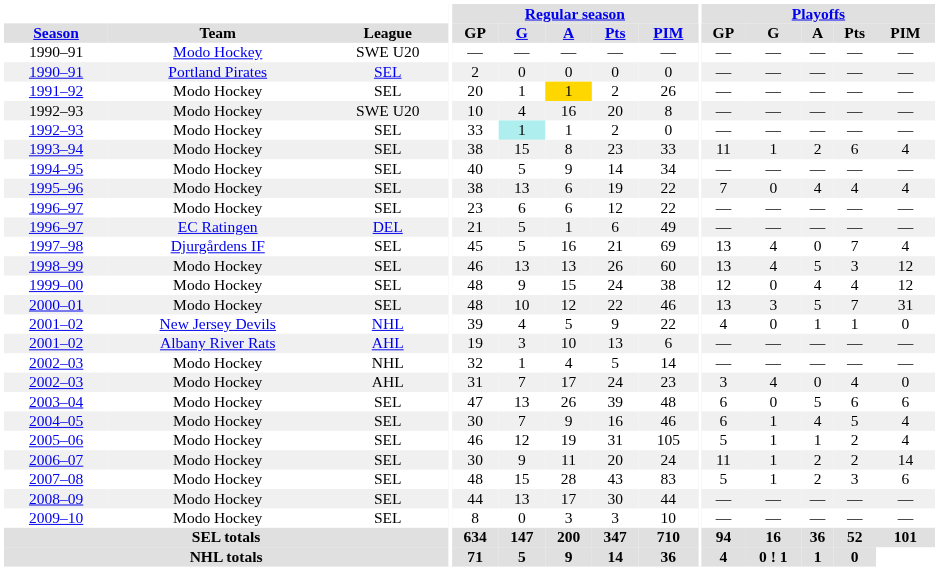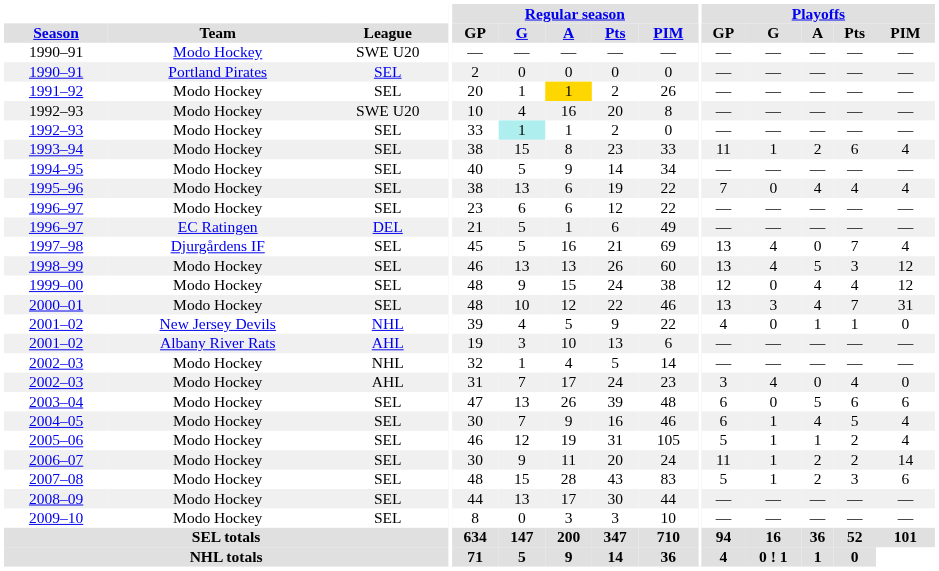 <table border="0" cellpadding="1" cellspacing="0" style="text-align:center; width:60em">
 <tr bgcolor="#e0e0e0">
 <th colspan="3" bgcolor="#ffffff"></th>
 <th rowspan="100" bgcolor="#ffffff"></th>
 <th colspan="5"><a href='#'>Regular season</a></th>
 <th rowspan="100" bgcolor="#ffffff"></th>
 <th colspan="5"><a href='#'>Playoffs</a></th>
 </tr>
 <tr bgcolor="#e0e0e0">
 <th><a href='#'>Season</a></th>
 <th>Team</th>
 <th>League</th>
 <th>GP</th>
 <th><a href='#'>G</a></th>
 <th><a href='#'>A</a></th>
 <th><a href='#'>Pts</a></th>
 <th><a href='#'>PIM</a></th>
 <th>GP</th>
 <th>G</th>
 <th>A</th>
 <th>Pts</th>
 <th>PIM</th>
 </tr>
 <tr>
 <td>1990–91</td>
 <td><a href='#'>Modo Hockey</a></td>
 <td>SWE U20</td>
 <td>—</td>
 <td>—</td>
 <td>—</td>
 <td>—</td>
 <td>—</td>
 <td>—</td>
 <td>—</td>
 <td>—</td>
 <td>—</td>
 <td>—</td>
 </tr>
 <tr bgcolor="#f0f0f0">
 <td><a href='#'>1990–91</a></td>
 <td><a href='#'>Portland Pirates</a></td>
 <td><a href='#'>SEL</a></td>
 <td>2</td>
 <td>0</td>
 <td>0</td>
 <td>0</td>
 <td>0</td>
 <td>—</td>
 <td>—</td>
 <td>—</td>
 <td>—</td>
 <td>—</td>
 </tr>
 <tr>
 <td><a href='#'>1991–92</a></td>
 <td>Modo Hockey</td>
 <td>SEL</td>
 <td>20</td>
 <td>1</td>
 <td style="background: gold;">1</td>
 <td>2</td>
 <td>26</td>
 <td>—</td>
 <td>—</td>
 <td>—</td>
 <td>—</td>
 <td>—</td>
 </tr>
 <tr bgcolor="#f0f0f0">
 <td>1992–93</td>
 <td>Modo Hockey</td>
 <td>SWE U20</td>
 <td>10</td>
 <td>4</td>
 <td>16</td>
 <td>20</td>
 <td>8</td>
 <td>—</td>
 <td>—</td>
 <td>—</td>
 <td>—</td>
 <td>—</td>
 </tr>
 <tr>
 <td><a href='#'>1992–93</a></td>
 <td>Modo Hockey</td>
 <td>SEL</td>
 <td>33</td>
 <td style="background: paleturquoise;">1</td>
 <td>1</td>
 <td>2</td>
 <td>0</td>
 <td>—</td>
 <td>—</td>
 <td>—</td>
 <td>—</td>
 <td>—</td>
 </tr>
 <tr bgcolor="#f0f0f0">
 <td><a href='#'>1993–94</a></td>
 <td>Modo Hockey</td>
 <td>SEL</td>
 <td>38</td>
 <td>15</td>
 <td>8</td>
 <td>23</td>
 <td>33</td>
 <td>11</td>
 <td>1</td>
 <td>2</td>
 <td>6</td>
 <td>4</td>
 </tr>
 <tr>
 <td><a href='#'>1994–95</a></td>
 <td>Modo Hockey</td>
 <td>SEL</td>
 <td>40</td>
 <td>5</td>
 <td>9</td>
 <td>14</td>
 <td>34</td>
 <td>—</td>
 <td>—</td>
 <td>—</td>
 <td>—</td>
 <td>—</td>
 </tr>
 <tr bgcolor="#f0f0f0">
 <td><a href='#'>1995–96</a></td>
 <td>Modo Hockey</td>
 <td>SEL</td>
 <td>38</td>
 <td>13</td>
 <td>6</td>
 <td>19</td>
 <td>22</td>
 <td>7</td>
 <td>0</td>
 <td>4</td>
 <td>4</td>
 <td>4</td>
 </tr>
 <tr>
 <td><a href='#'>1996–97</a></td>
 <td>Modo Hockey</td>
 <td>SEL</td>
 <td>23</td>
 <td>6</td>
 <td>6</td>
 <td>12</td>
 <td>22</td>
 <td>—</td>
 <td>—</td>
 <td>—</td>
 <td>—</td>
 <td>—</td>
 </tr>
 <tr bgcolor="#f0f0f0">
 <td><a href='#'>1996–97</a></td>
 <td><a href='#'>EC Ratingen</a></td>
 <td><a href='#'>DEL</a></td>
 <td>21</td>
 <td>5</td>
 <td>1</td>
 <td>6</td>
 <td>49</td>
 <td>—</td>
 <td>—</td>
 <td>—</td>
 <td>—</td>
 <td>—</td>
 </tr>
 <tr>
 <td><a href='#'>1997–98</a></td>
 <td><a href='#'>Djurgårdens IF</a></td>
 <td>SEL</td>
 <td>45</td>
 <td>5</td>
 <td>16</td>
 <td>21</td>
 <td>69</td>
 <td>13</td>
 <td>4</td>
 <td>0</td>
 <td>7</td>
 <td>4</td>
 </tr>
 <tr bgcolor="#f0f0f0">
 <td><a href='#'>1998–99</a></td>
 <td>Modo Hockey</td>
 <td>SEL</td>
 <td>46</td>
 <td>13</td>
 <td>13</td>
 <td>26</td>
 <td>60</td>
 <td>13</td>
 <td>4</td>
 <td>5</td>
 <td>3</td>
 <td>12</td>
 </tr>
 <tr>
 <td><a href='#'>1999–00</a></td>
 <td>Modo Hockey</td>
 <td>SEL</td>
 <td>48</td>
 <td>9</td>
 <td>15</td>
 <td>24</td>
 <td>38</td>
 <td>12</td>
 <td>0</td>
 <td>4</td>
 <td>4</td>
 <td>12</td>
 </tr>
 <tr bgcolor="#f0f0f0">
 <td><a href='#'>2000–01</a></td>
 <td>Modo Hockey</td>
 <td>SEL</td>
 <td>48</td>
 <td>10</td>
 <td>12</td>
 <td>22</td>
 <td>46</td>
 <td>13</td>
 <td>3</td>
-<td>5</td>
+<td>4</td>
 <td>7</td>
 <td>31</td>
 </tr>
 <tr>
 <td><a href='#'>2001–02</a></td>
 <td><a href='#'>New Jersey Devils</a></td>
 <td><a href='#'>NHL</a></td>
 <td>39</td>
 <td>4</td>
 <td>5</td>
 <td>9</td>
 <td>22</td>
 <td>4</td>
 <td>0</td>
 <td>1</td>
 <td>1</td>
 <td>0</td>
 </tr>
 <tr bgcolor="#f0f0f0">
 <td><a href='#'>2001–02</a></td>
 <td><a href='#'>Albany River Rats</a></td>
 <td><a href='#'>AHL</a></td>
 <td>19</td>
 <td>3</td>
 <td>10</td>
 <td>13</td>
 <td>6</td>
 <td>—</td>
 <td>—</td>
 <td>—</td>
 <td>—</td>
 <td>—</td>
 </tr>
 <tr>
 <td><a href='#'>2002–03</a></td>
 <td>Modo Hockey</td>
 <td>NHL</td>
 <td>32</td>
 <td>1</td>
 <td>4</td>
 <td>5</td>
 <td>14</td>
 <td>—</td>
 <td>—</td>
 <td>—</td>
 <td>—</td>
 <td>—</td>
 </tr>
 <tr bgcolor="#f0f0f0">
 <td><a href='#'>2002–03</a></td>
 <td>Modo Hockey</td>
 <td>AHL</td>
 <td>31</td>
 <td>7</td>
 <td>17</td>
 <td>24</td>
 <td>23</td>
 <td>3</td>
 <td>4</td>
 <td>0</td>
 <td>4</td>
 <td>0</td>
 </tr>
 <tr>
 <td><a href='#'>2003–04</a></td>
 <td>Modo Hockey</td>
 <td>SEL</td>
 <td>47</td>
 <td>13</td>
 <td>26</td>
 <td>39</td>
 <td>48</td>
 <td>6</td>
 <td>0</td>
 <td>5</td>
 <td>6</td>
 <td>6</td>
 </tr>
 <tr bgcolor="#f0f0f0">
 <td><a href='#'>2004–05</a></td>
 <td>Modo Hockey</td>
 <td>SEL</td>
 <td>30</td>
 <td>7</td>
 <td>9</td>
 <td>16</td>
 <td>46</td>
 <td>6</td>
 <td>1</td>
 <td>4</td>
 <td>5</td>
 <td>4</td>
 </tr>
 <tr>
 <td><a href='#'>2005–06</a></td>
 <td>Modo Hockey</td>
 <td>SEL</td>
 <td>46</td>
 <td>12</td>
 <td>19</td>
 <td>31</td>
 <td>105</td>
 <td>5</td>
 <td>1</td>
 <td>1</td>
 <td>2</td>
 <td>4</td>
 </tr>
 <tr bgcolor="#f0f0f0">
 <td><a href='#'>2006–07</a></td>
 <td>Modo Hockey</td>
 <td>SEL</td>
 <td>30</td>
 <td>9</td>
 <td>11</td>
 <td>20</td>
 <td>24</td>
 <td>11</td>
 <td>1</td>
 <td>2</td>
 <td>2</td>
 <td>14</td>
 </tr>
 <tr>
 <td><a href='#'>2007–08</a></td>
 <td>Modo Hockey</td>
 <td>SEL</td>
 <td>48</td>
 <td>15</td>
 <td>28</td>
 <td>43</td>
 <td>83</td>
 <td>5</td>
 <td>1</td>
 <td>2</td>
 <td>3</td>
 <td>6</td>
 </tr>
 <tr bgcolor="#f0f0f0">
 <td><a href='#'>2008–09</a></td>
 <td>Modo Hockey</td>
 <td>SEL</td>
 <td>44</td>
 <td>13</td>
 <td>17</td>
 <td>30</td>
 <td>44</td>
 <td>—</td>
 <td>—</td>
 <td>—</td>
 <td>—</td>
 <td>—</td>
 </tr>
 <tr>
 <td><a href='#'>2009–10</a></td>
 <td>Modo Hockey</td>
 <td>SEL</td>
 <td>8</td>
 <td>0</td>
 <td>3</td>
 <td>3</td>
 <td>10</td>
 <td>—</td>
 <td>—</td>
 <td>—</td>
 <td>—</td>
 <td>—</td>
 </tr>
 <tr bgcolor="#e0e0e0">
 <th colspan="3">SEL totals</th>
 <th>634</th>
 <th>147</th>
 <th>200</th>
 <th>347</th>
 <th>710</th>
 <th>94</th>
 <th>16</th>
 <th>36</th>
 <th>52</th>
 <th>101</th>
 </tr>
 <tr bgcolor="#e0e0e0">
 <th colspan="3">NHL totals</th>
 <th>71</th>
 <th>5</th>
 <th>9</th>
 <th>14</th>
 <th>36</th>
 <th>4</th>
 <th>0 ! 1</th>
 <th>1</th>
 <th>0</th>
 </tr>
 </table>
